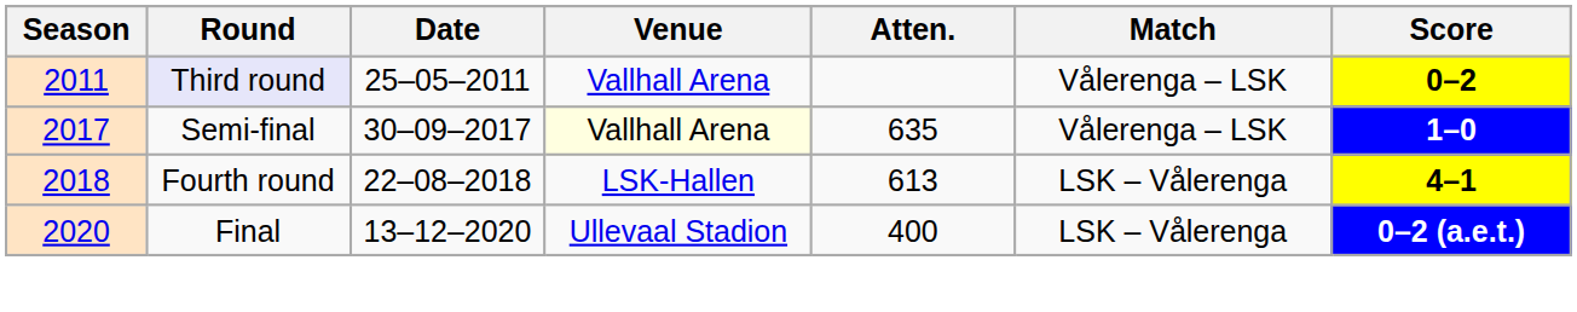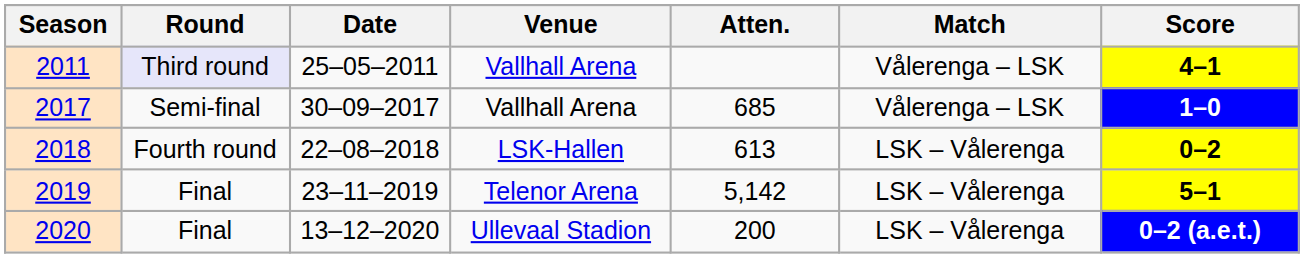 <table class="wikitable" style="text-align: center; font-size: 12px">
 <tr bgcolor=#CADCFB>
 </tr>
 <tr>
 <th width="50">Season</th>
 <th width="75">Round</th>
 <th width="72">Date</th>
 <th width="100">Venue</th>
 <th width="75">Atten.</th>
 <th width="120">Match</th>
 <th width="90">Score</th>
 </tr>
 <tr>
 <td bgcolor=#ffe4c4><a href='#'>2011</a></td>
 <td style="background: lavender;">Third round</td>
 <td>25–05–2011</td>
 <td><a href='#'>Vallhall Arena</a></td>
 <td></td>
 <td>Vålerenga – LSK</td>
-<td bgcolor=yellow><strong>0–2</strong></td>
+<td bgcolor=yellow><strong>4–1</strong></td>
 </tr>
 <tr>
 <td bgcolor=#ffe4c4><a href='#'>2017</a></td>
 <td>Semi-final</td>
 <td>30–09–2017</td>
-<td style="background: lightyellow;">Vallhall Arena</td>
-<td>635</td>
+<td>Vallhall Arena</td>
+<td>685</td>
 <td>Vålerenga – LSK</td>
 <td style="color:white;background:#0000FF"><strong>1–0</strong></td>
 </tr>
 <tr>
 <td bgcolor=#ffe4c4><a href='#'>2018</a></td>
 <td>Fourth round</td>
 <td>22–08–2018</td>
 <td><a href='#'>LSK-Hallen</a></td>
 <td>613</td>
 <td>LSK – Vålerenga</td>
-<td bgcolor=yellow><strong>4–1</strong></td>
+<td bgcolor=yellow><strong>0–2</strong></td>
+</tr>
+<tr>
+<td bgcolor=#ffe4c4><a href='#'>2019</a></td>
+<td>Final</td>
+<td>23–11–2019</td>
+<td><a href='#'>Telenor Arena</a></td>
+<td>5,142</td>
+<td>LSK – Vålerenga</td>
+<td bgcolor=yellow><strong>5–1</strong></td>
 </tr>
 <tr>
 <td bgcolor=#ffe4c4><a href='#'>2020</a></td>
 <td>Final</td>
 <td>13–12–2020</td>
 <td><a href='#'>Ullevaal Stadion</a></td>
-<td>400</td>
+<td>200</td>
 <td>LSK – Vålerenga</td>
 <td style="color:white;background:#0000FF"><strong>0–2 (a.e.t.)</strong></td>
 </tr>
 </table>
